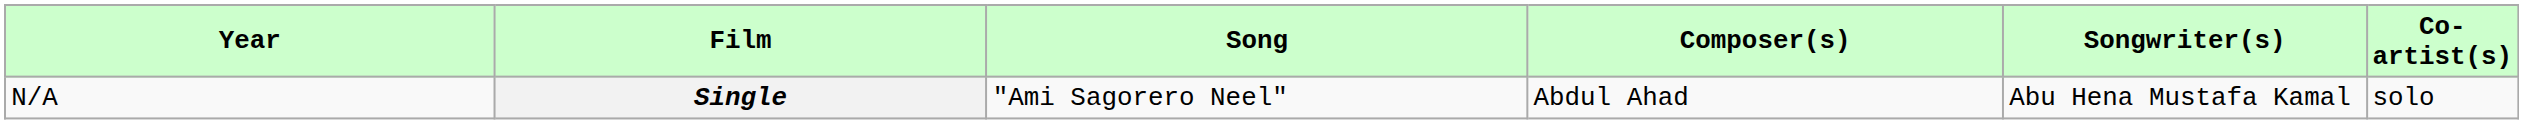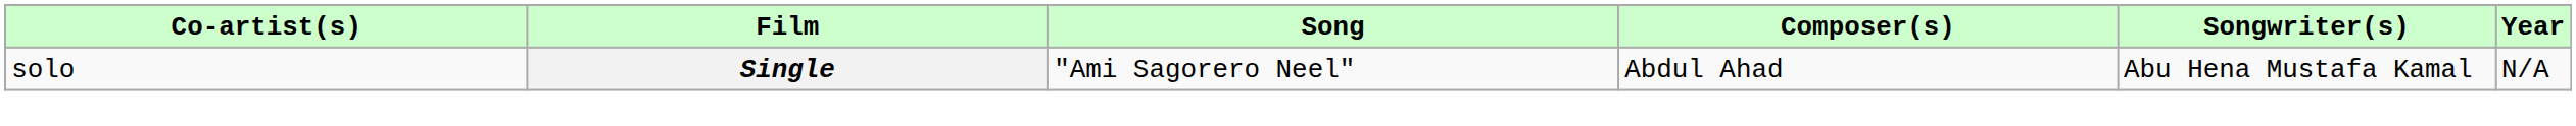 <table class="wikitable plainrowheaders" width="100%" textcolor:#000;">
 <tr style="background:#cfc; text-align:center;">
-<td scope="col" width=21%><strong>Year</strong></td>
+<td scope="col" width=21%><strong>Co-artist(s)</strong></td>
 <td scope="col" width=21%><strong>Film</strong></td>
 <td scope="col" width=23%><strong>Song</strong></td>
 <td scope="col" width=20%><strong>Composer(s)</strong></td>
 <td scope="col" width=20%><strong>Songwriter(s)</strong></td>
-<td scope="col" width=21%><strong>Co-artist(s)</strong></td>
+<td scope="col" width=21%><strong>Year</strong></td>
 </tr>
 <tr>
-<td>N/A</td>
+<td>solo</td>
 <th><em>Single</em></th>
 <td>"Ami Sagorero Neel"</td>
 <td>Abdul Ahad</td>
 <td>Abu Hena Mustafa Kamal</td>
-<td>solo</td>
+<td>N/A</td>
 </tr>
 </table>
